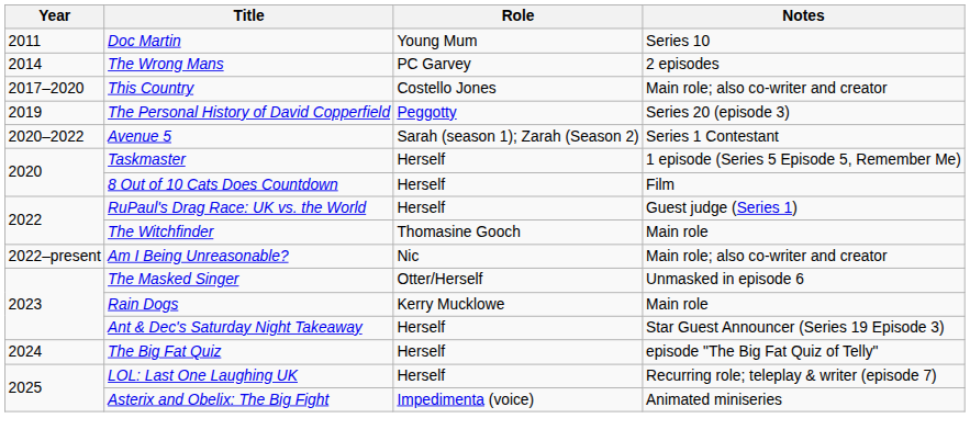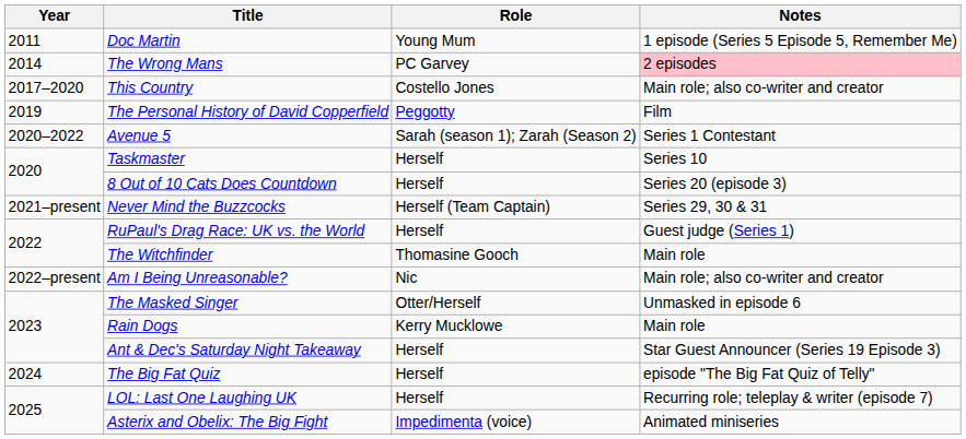 <table class="wikitable">
 <tr>
 <th>Year</th>
 <th>Title</th>
 <th>Role</th>
 <th>Notes</th>
 </tr>
 <tr>
 <td>2011</td>
 <td><em><a href='#'>Doc Martin</a></em></td>
 <td>Young Mum</td>
-<td>Series 10</td>
+<td>1 episode (Series 5 Episode 5, Remember Me)</td>
 </tr>
 <tr>
 <td>2014</td>
 <td><em><a href='#'>The Wrong Mans</a></em></td>
 <td>PC Garvey</td>
-<td>2 episodes</td>
+<td style="background: pink;">2 episodes</td>
 </tr>
 <tr>
 <td>2017–2020</td>
 <td><em><a href='#'>This Country</a></em></td>
 <td>Costello Jones</td>
 <td>Main role; also co-writer and creator</td>
 </tr>
 <tr>
 <td>2019</td>
 <td><em><a href='#'>The Personal History of David Copperfield</a></em></td>
 <td><a href='#'>Peggotty</a></td>
-<td>Series 20 (episode 3)</td>
+<td>Film</td>
 </tr>
 <tr>
 <td>2020–2022</td>
 <td><em><a href='#'>Avenue 5</a></em></td>
 <td>Sarah (season 1); Zarah (Season 2)</td>
 <td>Series 1 Contestant</td>
 </tr>
 <tr>
 <td rowspan="2">2020</td>
 <td><em><a href='#'>Taskmaster</a></em></td>
 <td>Herself</td>
-<td>1 episode (Series 5 Episode 5, Remember Me)</td>
+<td>Series 10</td>
 </tr>
 <tr>
 <td><em><a href='#'>8 Out of 10 Cats Does Countdown</a></em></td>
 <td>Herself</td>
-<td>Film</td>
+<td>Series 20 (episode 3)</td>
+</tr>
+<tr>
+<td>2021–present</td>
+<td><em><a href='#'>Never Mind the Buzzcocks</a></em></td>
+<td>Herself (Team Captain)</td>
+<td>Series 29, 30 & 31</td>
 </tr>
 <tr>
 <td rowspan="2">2022</td>
 <td><em><a href='#'>RuPaul's Drag Race: UK vs. the World</a></em></td>
 <td>Herself</td>
 <td>Guest judge (<a href='#'>Series 1</a>)</td>
 </tr>
 <tr>
 <td><em><a href='#'>The Witchfinder</a></em></td>
 <td>Thomasine Gooch</td>
 <td>Main role</td>
 </tr>
 <tr>
 <td>2022–present</td>
 <td><em><a href='#'>Am I Being Unreasonable?</a></em></td>
 <td>Nic</td>
 <td>Main role; also co-writer and creator</td>
 </tr>
 <tr>
 <td rowspan="3">2023</td>
 <td><a href='#'><em>The Masked Singer</em></a></td>
 <td>Otter/Herself</td>
 <td>Unmasked in episode 6</td>
 </tr>
 <tr>
 <td><em><a href='#'>Rain Dogs</a></em></td>
 <td>Kerry Mucklowe</td>
 <td>Main role</td>
 </tr>
 <tr>
 <td><em><a href='#'>Ant & Dec's Saturday Night Takeaway</a></em></td>
 <td>Herself</td>
 <td>Star Guest Announcer (Series 19 Episode 3)</td>
 </tr>
 <tr>
 <td>2024</td>
 <td><em><a href='#'>The Big Fat Quiz</a></em></td>
 <td>Herself</td>
 <td>episode "The Big Fat Quiz of Telly"</td>
 </tr>
 <tr>
 <td rowspan="2">2025</td>
 <td><em><a href='#'>LOL: Last One Laughing UK</a></em></td>
 <td>Herself</td>
 <td>Recurring role; teleplay & writer (episode 7)</td>
 </tr>
 <tr>
 <td><em><a href='#'>Asterix and Obelix: The Big Fight</a></em></td>
 <td><a href='#'>Impedimenta</a> (voice)</td>
 <td>Animated miniseries</td>
 </tr>
 </table>
